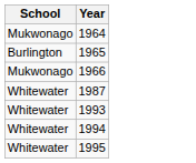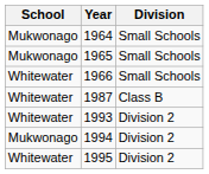 <table class="wikitable">
 <tr>
 <th>School</th>
 <th>Year</th>
+<th>Division</th>
 </tr>
 <tr>
 <td>Mukwonago</td>
 <td>1964</td>
-</tr>
-<tr>
-<td>Burlington</td>
-<td>1965</td>
+<td>Small Schools</td>
 </tr>
 <tr>
 <td>Mukwonago</td>
+<td>1965</td>
+<td>Small Schools</td>
+</tr>
+<tr>
+<td>Whitewater</td>
 <td>1966</td>
+<td>Small Schools</td>
 </tr>
 <tr>
 <td>Whitewater</td>
 <td>1987</td>
+<td>Class B</td>
 </tr>
 <tr>
 <td>Whitewater</td>
 <td>1993</td>
+<td>Division 2</td>
 </tr>
 <tr>
-<td>Whitewater</td>
+<td>Mukwonago</td>
 <td>1994</td>
+<td>Division 2</td>
 </tr>
 <tr>
 <td>Whitewater</td>
 <td>1995</td>
+<td>Division 2</td>
 </tr>
 </table>
